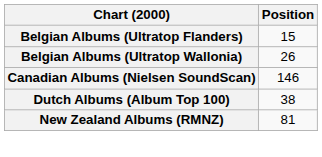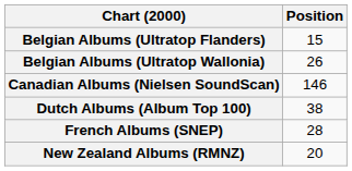 <table class="wikitable sortable plainrowheaders" style="text-align:center">
 <tr>
 <th scope="col">Chart (2000)</th>
 <th scope="col">Position</th>
 </tr>
 <tr>
 <th scope="row">Belgian Albums (Ultratop Flanders)</th>
 <td>15</td>
 </tr>
 <tr>
 <th scope="row">Belgian Albums (Ultratop Wallonia)</th>
 <td>26</td>
 </tr>
 <tr>
 <th scope="row">Canadian Albums (Nielsen SoundScan)</th>
 <td>146</td>
 </tr>
 <tr>
 <th scope="row">Dutch Albums (Album Top 100)</th>
 <td>38</td>
 </tr>
 <tr>
+<th scope="row">French Albums (SNEP)</th>
+<td>28</td>
+</tr>
+<tr>
 <th scope="row">New Zealand Albums (RMNZ)</th>
-<td>81</td>
+<td>20</td>
 </tr>
 </table>
